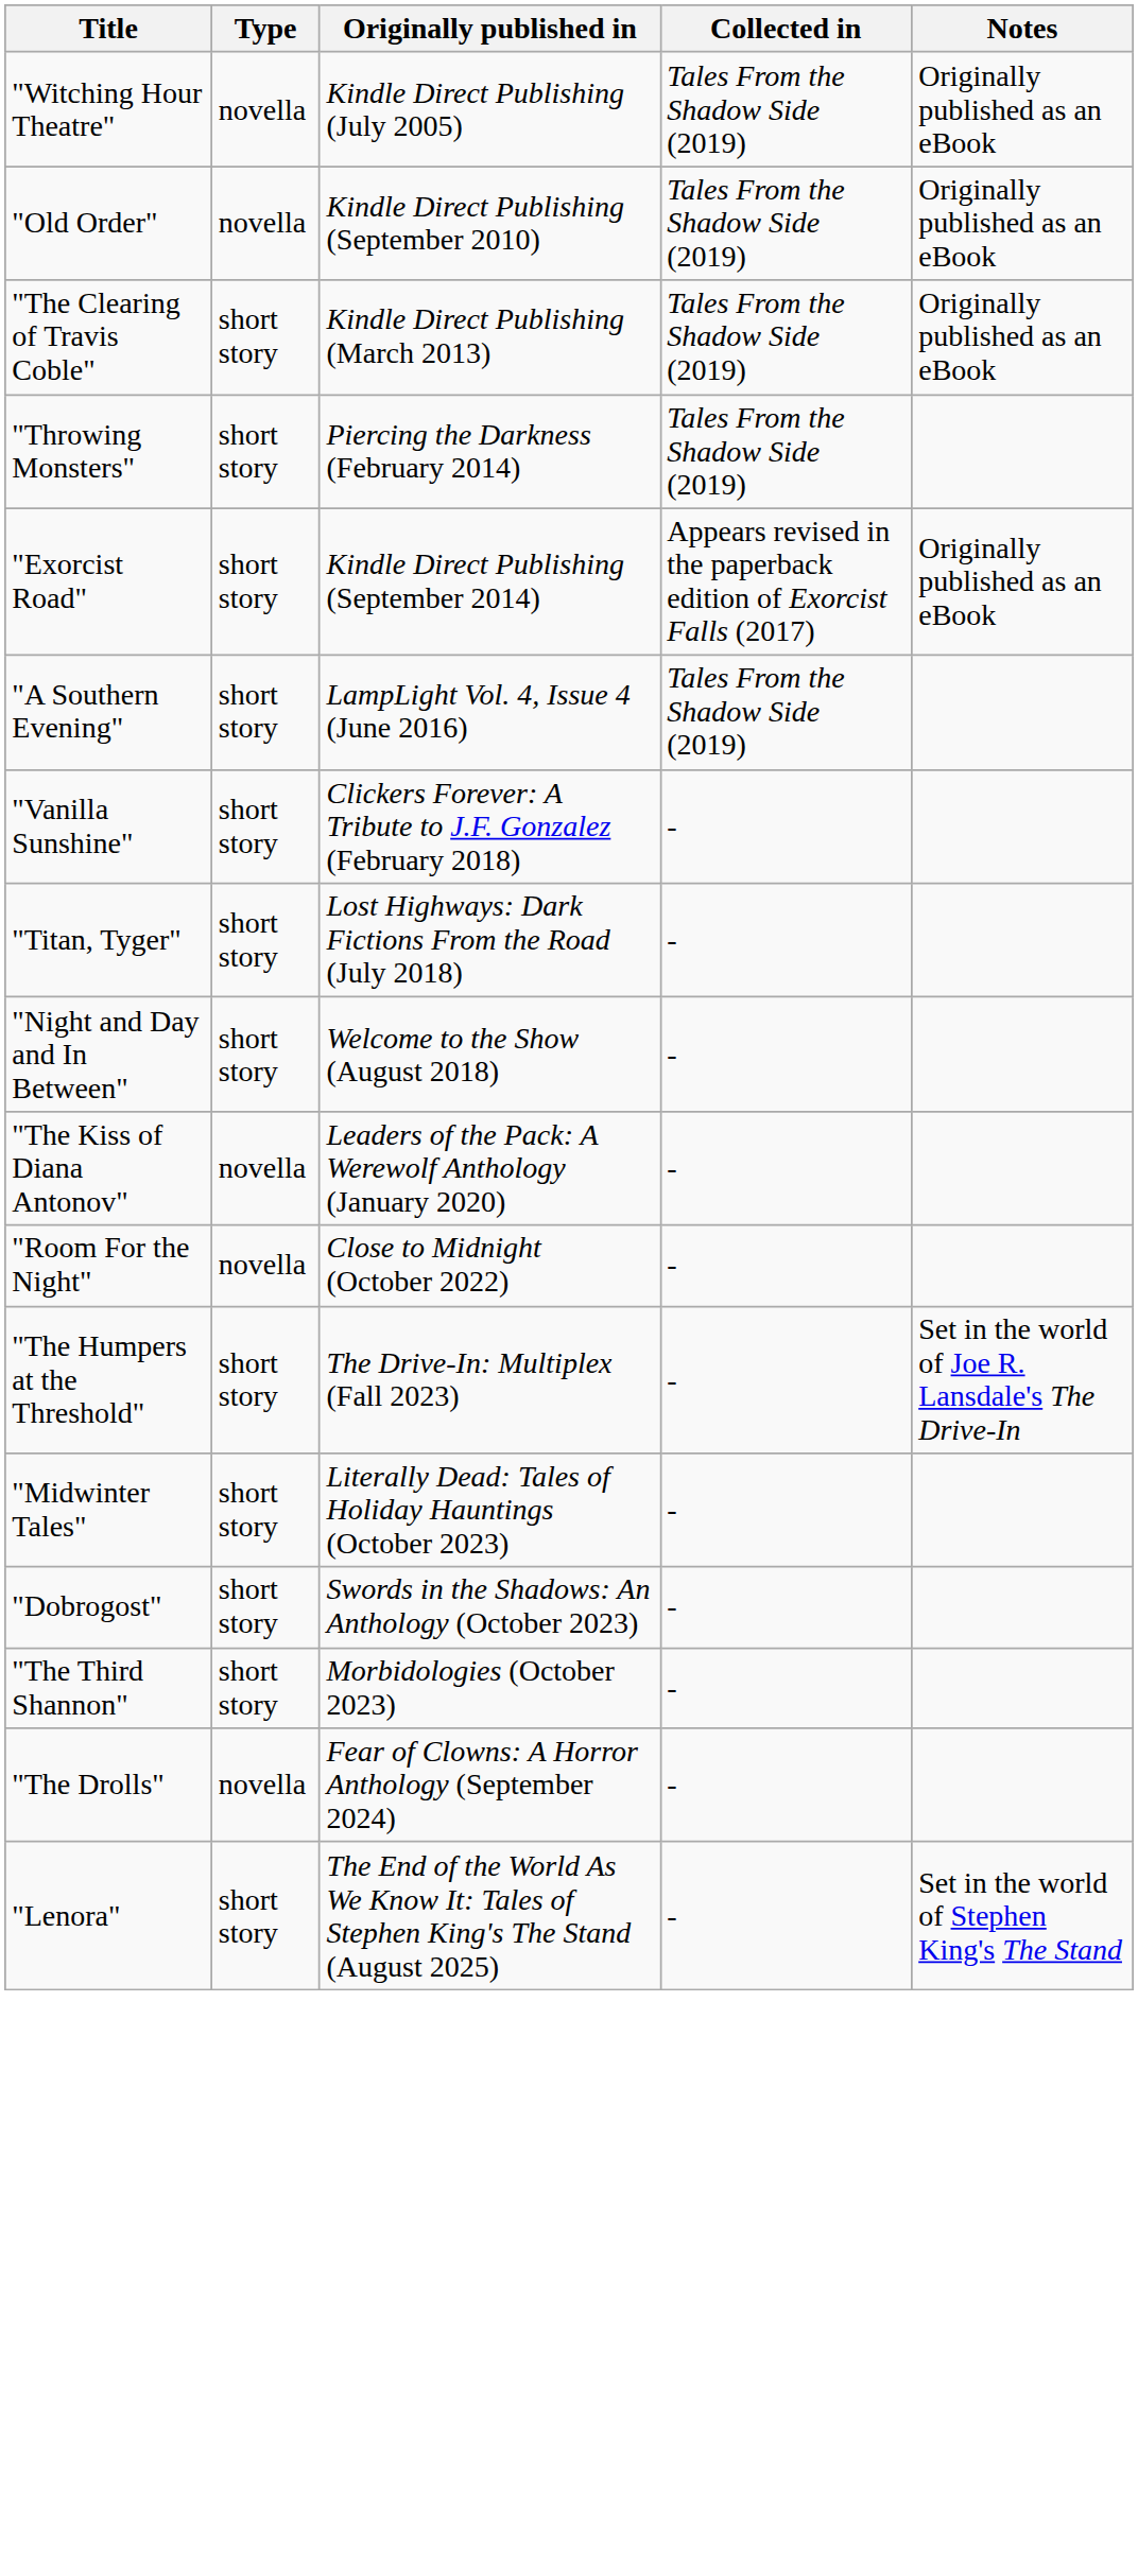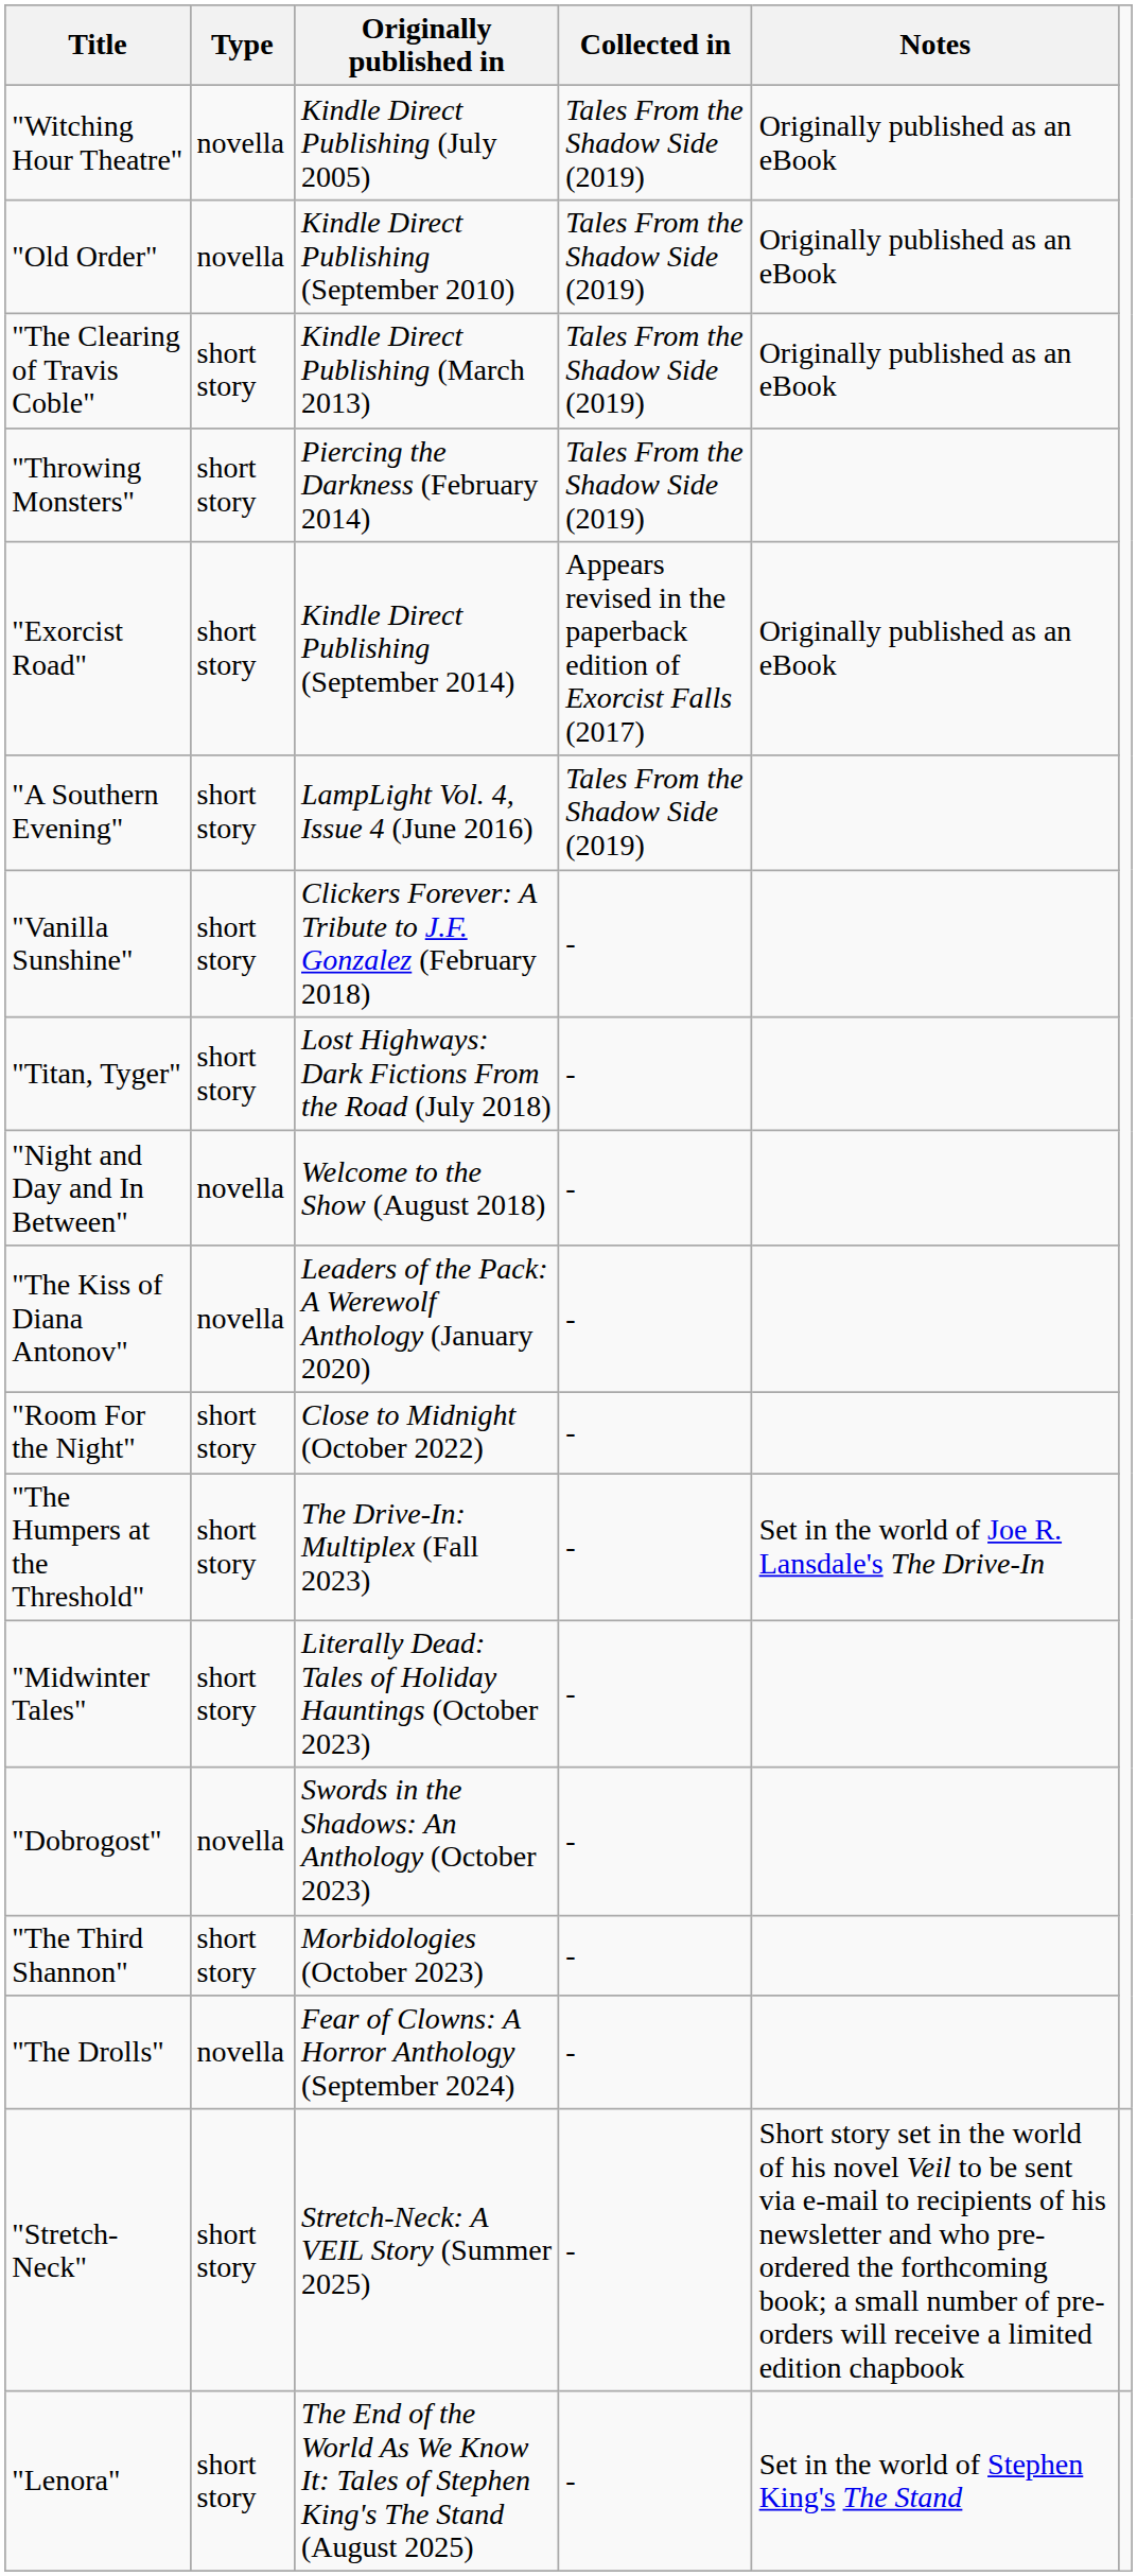 <table class="wikitable">
 <tr>
 <th>Title</th>
 <th>Type</th>
 <th>Originally published in</th>
 <th>Collected in</th>
 <th>Notes</th>
 </tr>
 <tr>
 <td>"Witching Hour Theatre"</td>
 <td>novella</td>
 <td><em>Kindle Direct Publishing</em> (July 2005)</td>
 <td><em>Tales From the Shadow Side</em> (2019)</td>
 <td>Originally published as an eBook</td>
 </tr>
 <tr>
 <td>"Old Order"</td>
 <td>novella</td>
 <td><em>Kindle Direct Publishing</em> (September 2010)</td>
 <td><em>Tales From the Shadow Side</em> (2019)</td>
 <td>Originally published as an eBook</td>
 </tr>
 <tr>
 <td>"The Clearing of Travis Coble"</td>
 <td>short story</td>
 <td><em>Kindle Direct Publishing</em> (March 2013)</td>
 <td><em>Tales From the Shadow Side</em> (2019)</td>
 <td>Originally published as an eBook</td>
 </tr>
 <tr>
 <td>"Throwing Monsters"</td>
 <td>short story</td>
 <td><em>Piercing the Darkness</em> (February 2014)</td>
 <td><em>Tales From the Shadow Side</em> (2019)</td>
 <td></td>
 </tr>
 <tr>
 <td>"Exorcist Road"</td>
 <td>short story</td>
 <td><em>Kindle Direct Publishing</em> (September 2014)</td>
 <td>Appears revised in the paperback edition of <em>Exorcist Falls</em> (2017)</td>
 <td>Originally published as an eBook</td>
 </tr>
 <tr>
 <td>"A Southern Evening"</td>
 <td>short story</td>
 <td><em>LampLight Vol. 4, Issue 4</em> (June 2016)</td>
 <td><em>Tales From the Shadow Side</em> (2019)</td>
 <td></td>
 </tr>
 <tr>
 <td>"Vanilla Sunshine"</td>
 <td>short story</td>
 <td><em>Clickers Forever: A Tribute to <a href='#'>J.F. Gonzalez</a></em> (February 2018)</td>
 <td>-</td>
 <td></td>
 </tr>
 <tr>
 <td>"Titan, Tyger"</td>
 <td>short story</td>
 <td><em>Lost Highways: Dark Fictions From the Road</em> (July 2018)</td>
 <td>-</td>
 <td></td>
 </tr>
 <tr>
 <td>"Night and Day and In Between"</td>
-<td>short story</td>
+<td>novella</td>
 <td><em>Welcome to the Show</em> (August 2018)</td>
 <td>-</td>
 <td></td>
 </tr>
 <tr>
 <td>"The Kiss of Diana Antonov"</td>
 <td>novella</td>
 <td><em>Leaders of the Pack: A Werewolf Anthology</em> (January 2020)</td>
 <td>-</td>
 <td></td>
 </tr>
 <tr>
 <td>"Room For the Night"</td>
-<td>novella</td>
+<td>short story</td>
 <td><em>Close to Midnight</em> (October 2022)</td>
 <td>-</td>
 <td></td>
 </tr>
 <tr>
 <td>"The Humpers at the Threshold"</td>
 <td>short story</td>
 <td><em>The Drive-In: Multiplex</em> (Fall 2023)</td>
 <td>-</td>
 <td>Set in the world of <a href='#'>Joe R. Lansdale's</a> <em>The Drive-In</em></td>
 </tr>
 <tr>
 <td>"Midwinter Tales"</td>
 <td>short story</td>
 <td><em>Literally Dead: Tales of Holiday Hauntings</em> (October 2023)</td>
 <td>-</td>
 <td></td>
 </tr>
 <tr>
 <td>"Dobrogost"</td>
-<td>short story</td>
+<td>novella</td>
 <td><em>Swords in the Shadows: An Anthology</em> (October 2023)</td>
 <td>-</td>
 <td></td>
 </tr>
 <tr>
 <td>"The Third Shannon"</td>
 <td>short story</td>
 <td><em>Morbidologies</em> (October 2023)</td>
 <td>-</td>
 <td></td>
 </tr>
 <tr>
 <td>"The Drolls"</td>
 <td>novella</td>
 <td><em>Fear of Clowns: A Horror Anthology</em> (September 2024)</td>
 <td>-</td>
 <td></td>
 </tr>
 <tr>
+<td>"Stretch-Neck"</td>
+<td>short story</td>
+<td><em>Stretch-Neck: A VEIL Story</em> (Summer 2025)</td>
+<td>-</td>
+<td>Short story set in the world of his novel <em>Veil</em> to be sent via e-mail to recipients of his newsletter and who pre-ordered the forthcoming book; a small number of pre-orders will receive a limited edition chapbook</td>
+<td></td>
+</tr>
+<tr>
 <td>"Lenora"</td>
 <td>short story</td>
 <td><em>The End of the World As We Know It: Tales of Stephen King's The Stand</em> (August 2025)</td>
 <td>-</td>
 <td>Set in the world of <a href='#'>Stephen King's</a> <em><a href='#'>The Stand</a></em></td>
 </tr>
 <tr>
 </tr>
 </table>
